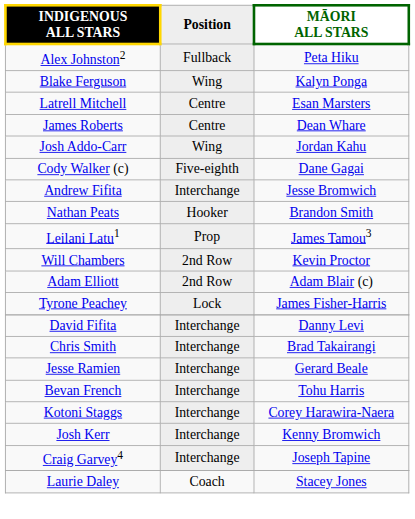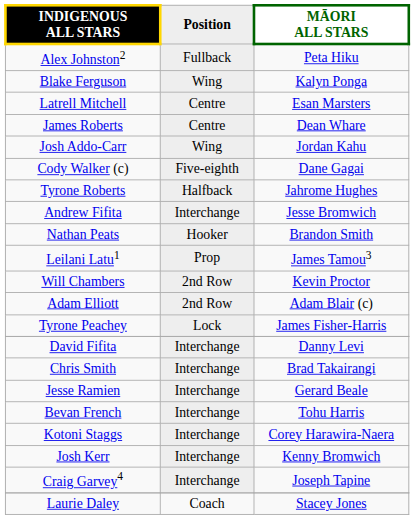 <table class="wikitable" style="margin: 1em auto 1em auto">
 <tr>
 <th align="centre" style="width:170px; border:3px solid gold; background:black; color:white">INDIGENOUS<br>ALL STARS</th>
 <th align="center" width="100" style="background: #eeeeee; color: black">Position</th>
 <th align="centre" style="width:170px; border:3px solid darkgreen; background:white; color:darkgreen">MĀORI<br>ALL STARS</th>
 </tr>
 <tr>
 <td align="center"><a href='#'>Alex Johnston</a><sup>2</sup> </td>
 <td align="center" style="background: #eeeeee">Fullback</td>
 <td align="center"> <a href='#'>Peta Hiku</a></td>
 </tr>
 <tr>
 <td align="center"><a href='#'>Blake Ferguson</a> </td>
 <td align="center" style="background: #eeeeee">Wing</td>
 <td align="center"> <a href='#'>Kalyn Ponga</a></td>
 </tr>
 <tr>
 <td align="center"><a href='#'>Latrell Mitchell</a> </td>
 <td align="center" style="background: #eeeeee">Centre</td>
 <td align="center"> <a href='#'>Esan Marsters</a></td>
 </tr>
 <tr>
 <td align="center"><a href='#'>James Roberts</a> </td>
 <td align="center" style="background: #eeeeee">Centre</td>
 <td align="center"> <a href='#'>Dean Whare</a></td>
 </tr>
 <tr>
 <td align="center"><a href='#'>Josh Addo-Carr</a> </td>
 <td align="center" style="background: #eeeeee">Wing</td>
 <td align="center"> <a href='#'>Jordan Kahu</a></td>
 </tr>
 <tr>
 <td align="center"><a href='#'>Cody Walker</a> (c) </td>
 <td align="center" style="background: #eeeeee">Five-eighth</td>
 <td align="center"> <a href='#'>Dane Gagai</a></td>
+</tr>
+<tr>
+<td align="center"><a href='#'>Tyrone Roberts</a> </td>
+<td align="center" style="background: #eeeeee">Halfback</td>
+<td align="center"> <a href='#'>Jahrome Hughes</a></td>
 </tr>
 <tr>
 <td align="center"><a href='#'>Andrew Fifita</a> </td>
 <td align="center" style="background: #eeeeee">Interchange</td>
 <td align="center"> <a href='#'>Jesse Bromwich</a></td>
 </tr>
 <tr>
 <td align="center"><a href='#'>Nathan Peats</a> </td>
 <td align="center" style="background: #eeeeee">Hooker</td>
 <td align="center"> <a href='#'>Brandon Smith</a></td>
 </tr>
 <tr>
 <td align="center"><a href='#'>Leilani Latu</a><sup>1</sup> </td>
 <td align="center" style="background: #eeeeee">Prop</td>
 <td align="center"> <a href='#'>James Tamou</a><sup>3</sup></td>
 </tr>
 <tr>
 <td align="center"><a href='#'>Will Chambers</a> </td>
 <td align="center" style="background: #eeeeee">2nd Row</td>
 <td align="center"> <a href='#'>Kevin Proctor</a></td>
 </tr>
 <tr>
 <td align="center"><a href='#'>Adam Elliott</a> </td>
 <td align="center" style="background: #eeeeee">2nd Row</td>
 <td align="center"> <a href='#'>Adam Blair</a> (c)</td>
 </tr>
 <tr>
 <td align="center"><a href='#'>Tyrone Peachey</a> </td>
 <td align="center" style="background: #eeeeee">Lock</td>
 <td align="center"> <a href='#'>James Fisher-Harris</a></td>
 </tr>
 <tr>
 </tr>
 <tr>
 <td align="center"><a href='#'>David Fifita</a> </td>
 <td align="center" style="background: #eeeeee">Interchange</td>
 <td align="center"> <a href='#'>Danny Levi</a></td>
 </tr>
 <tr>
 <td align="center"><a href='#'>Chris Smith</a> </td>
 <td align="center" style="background: #eeeeee">Interchange</td>
 <td align="center"> <a href='#'>Brad Takairangi</a></td>
 </tr>
 <tr>
 <td align="center"><a href='#'>Jesse Ramien</a> </td>
 <td align="center" style="background: #eeeeee">Interchange</td>
 <td align="center"> <a href='#'>Gerard Beale</a></td>
 </tr>
 <tr>
 <td align="center"><a href='#'>Bevan French</a> </td>
 <td align="center" style="background: #eeeeee">Interchange</td>
 <td align="center"> <a href='#'>Tohu Harris</a></td>
 </tr>
 <tr>
 <td align="center"><a href='#'>Kotoni Staggs</a> </td>
 <td align="center" style="background: #eeeeee">Interchange</td>
 <td align="center"> <a href='#'>Corey Harawira-Naera</a></td>
 </tr>
 <tr>
 <td align="center"><a href='#'>Josh Kerr</a> </td>
 <td align="center" style="background: #eeeeee">Interchange</td>
 <td align="center"> <a href='#'>Kenny Bromwich</a></td>
 </tr>
 <tr>
 <td align="center"><a href='#'>Craig Garvey</a><sup>4</sup></td>
 <td align="center" style="background: #eeeeee">Interchange</td>
 <td align="center"> <a href='#'>Joseph Tapine</a></td>
 </tr>
 <tr>
 </tr>
 <tr>
 <td align="center"><a href='#'>Laurie Daley</a></td>
 <td align="center">Coach</td>
 <td align="center"><a href='#'>Stacey Jones</a></td>
 </tr>
 </table>
